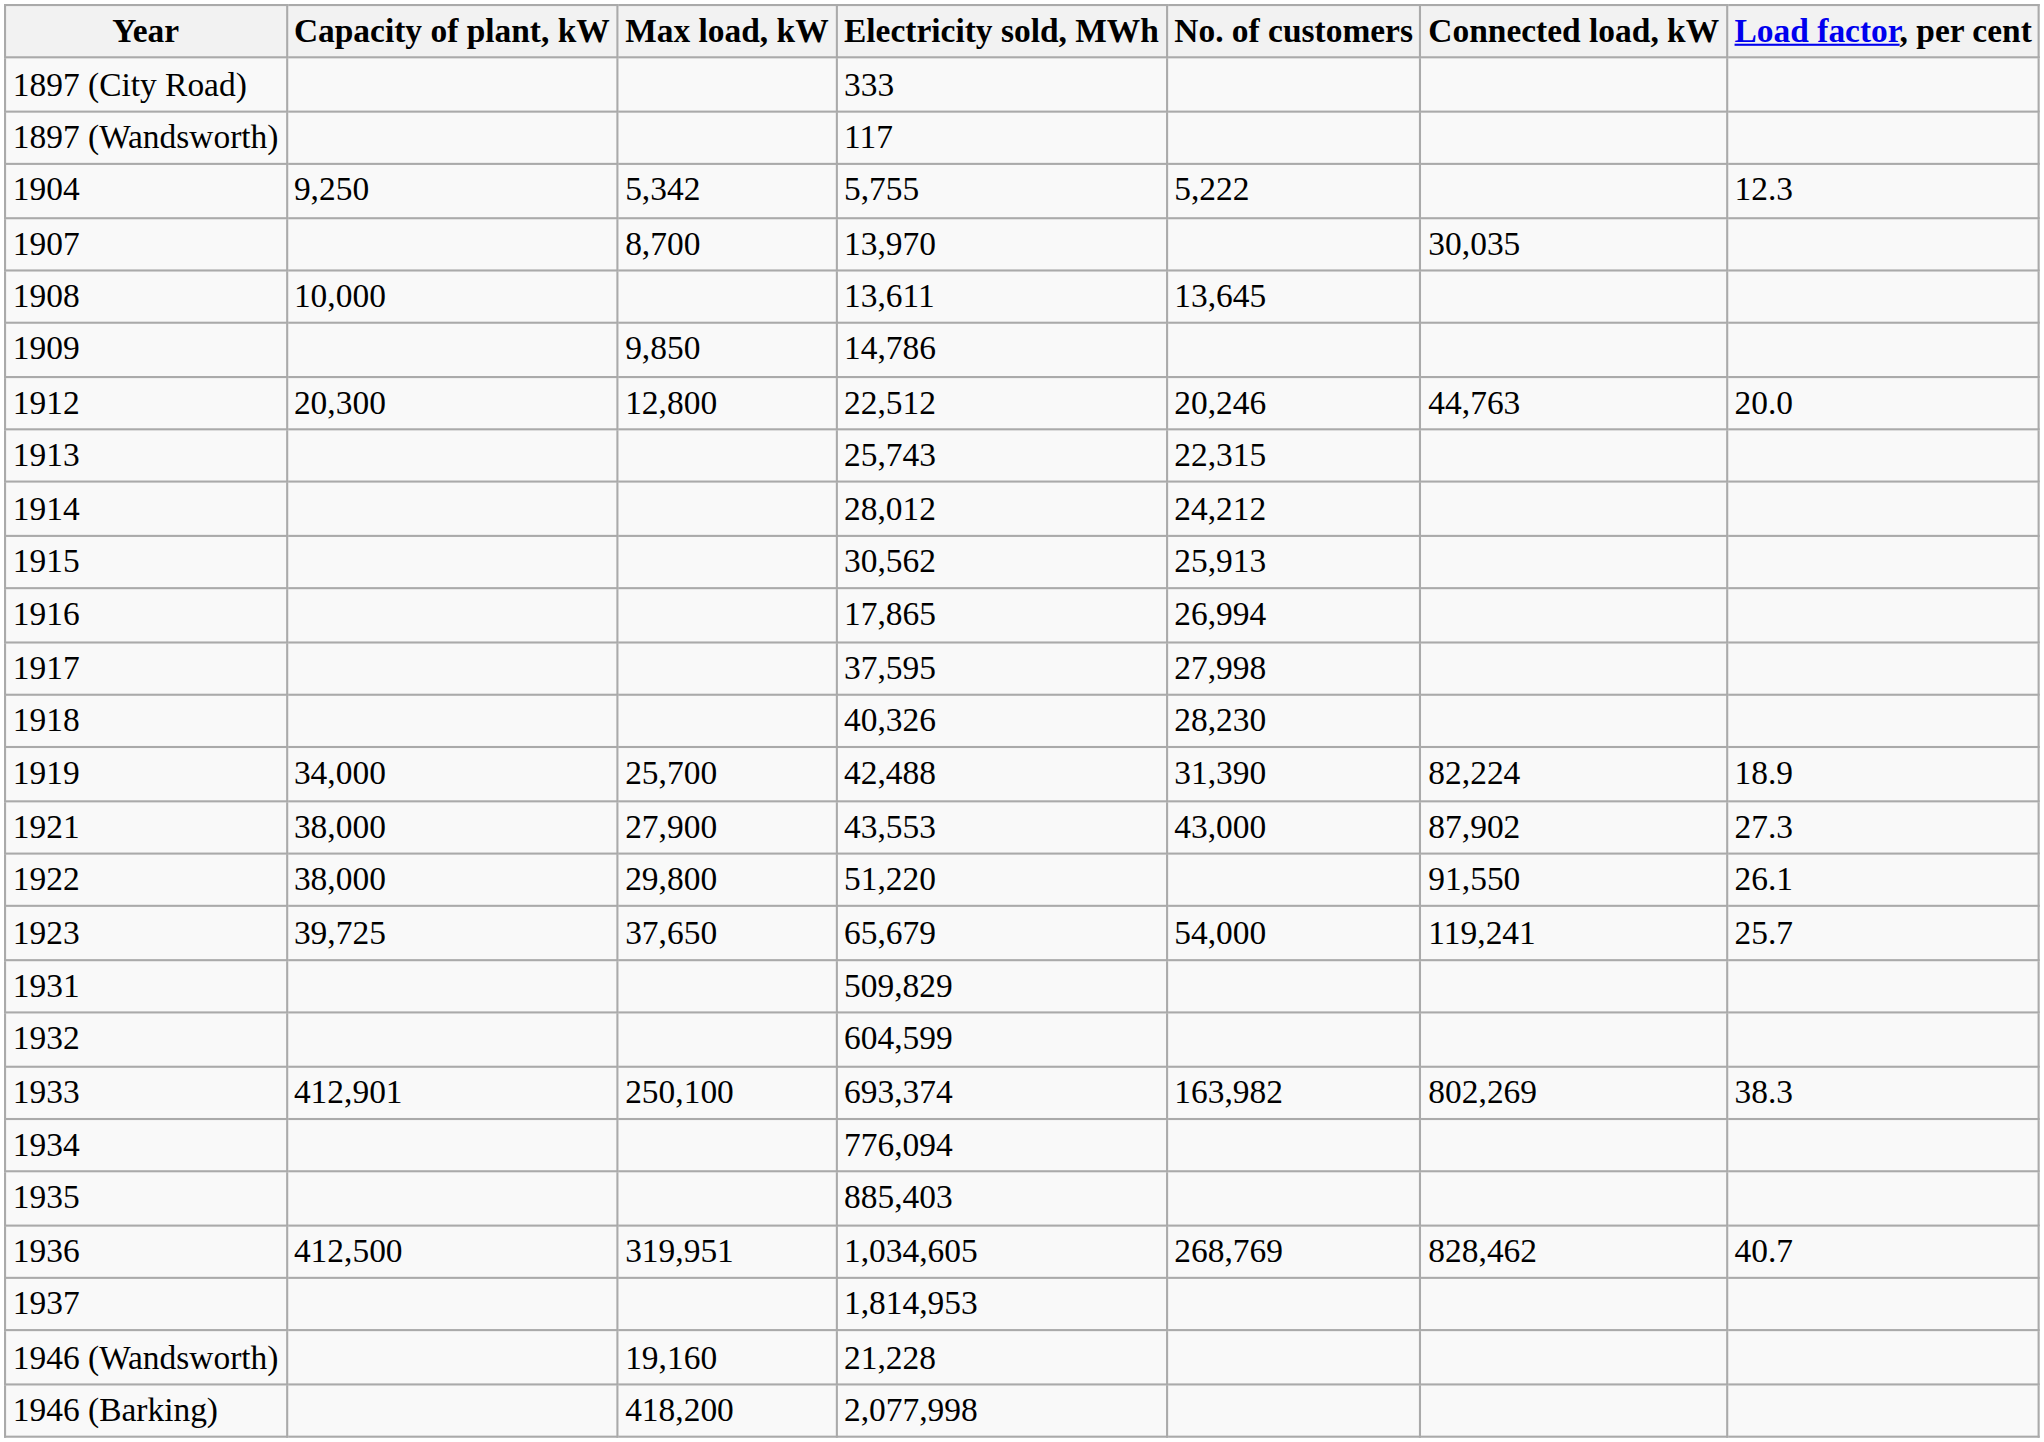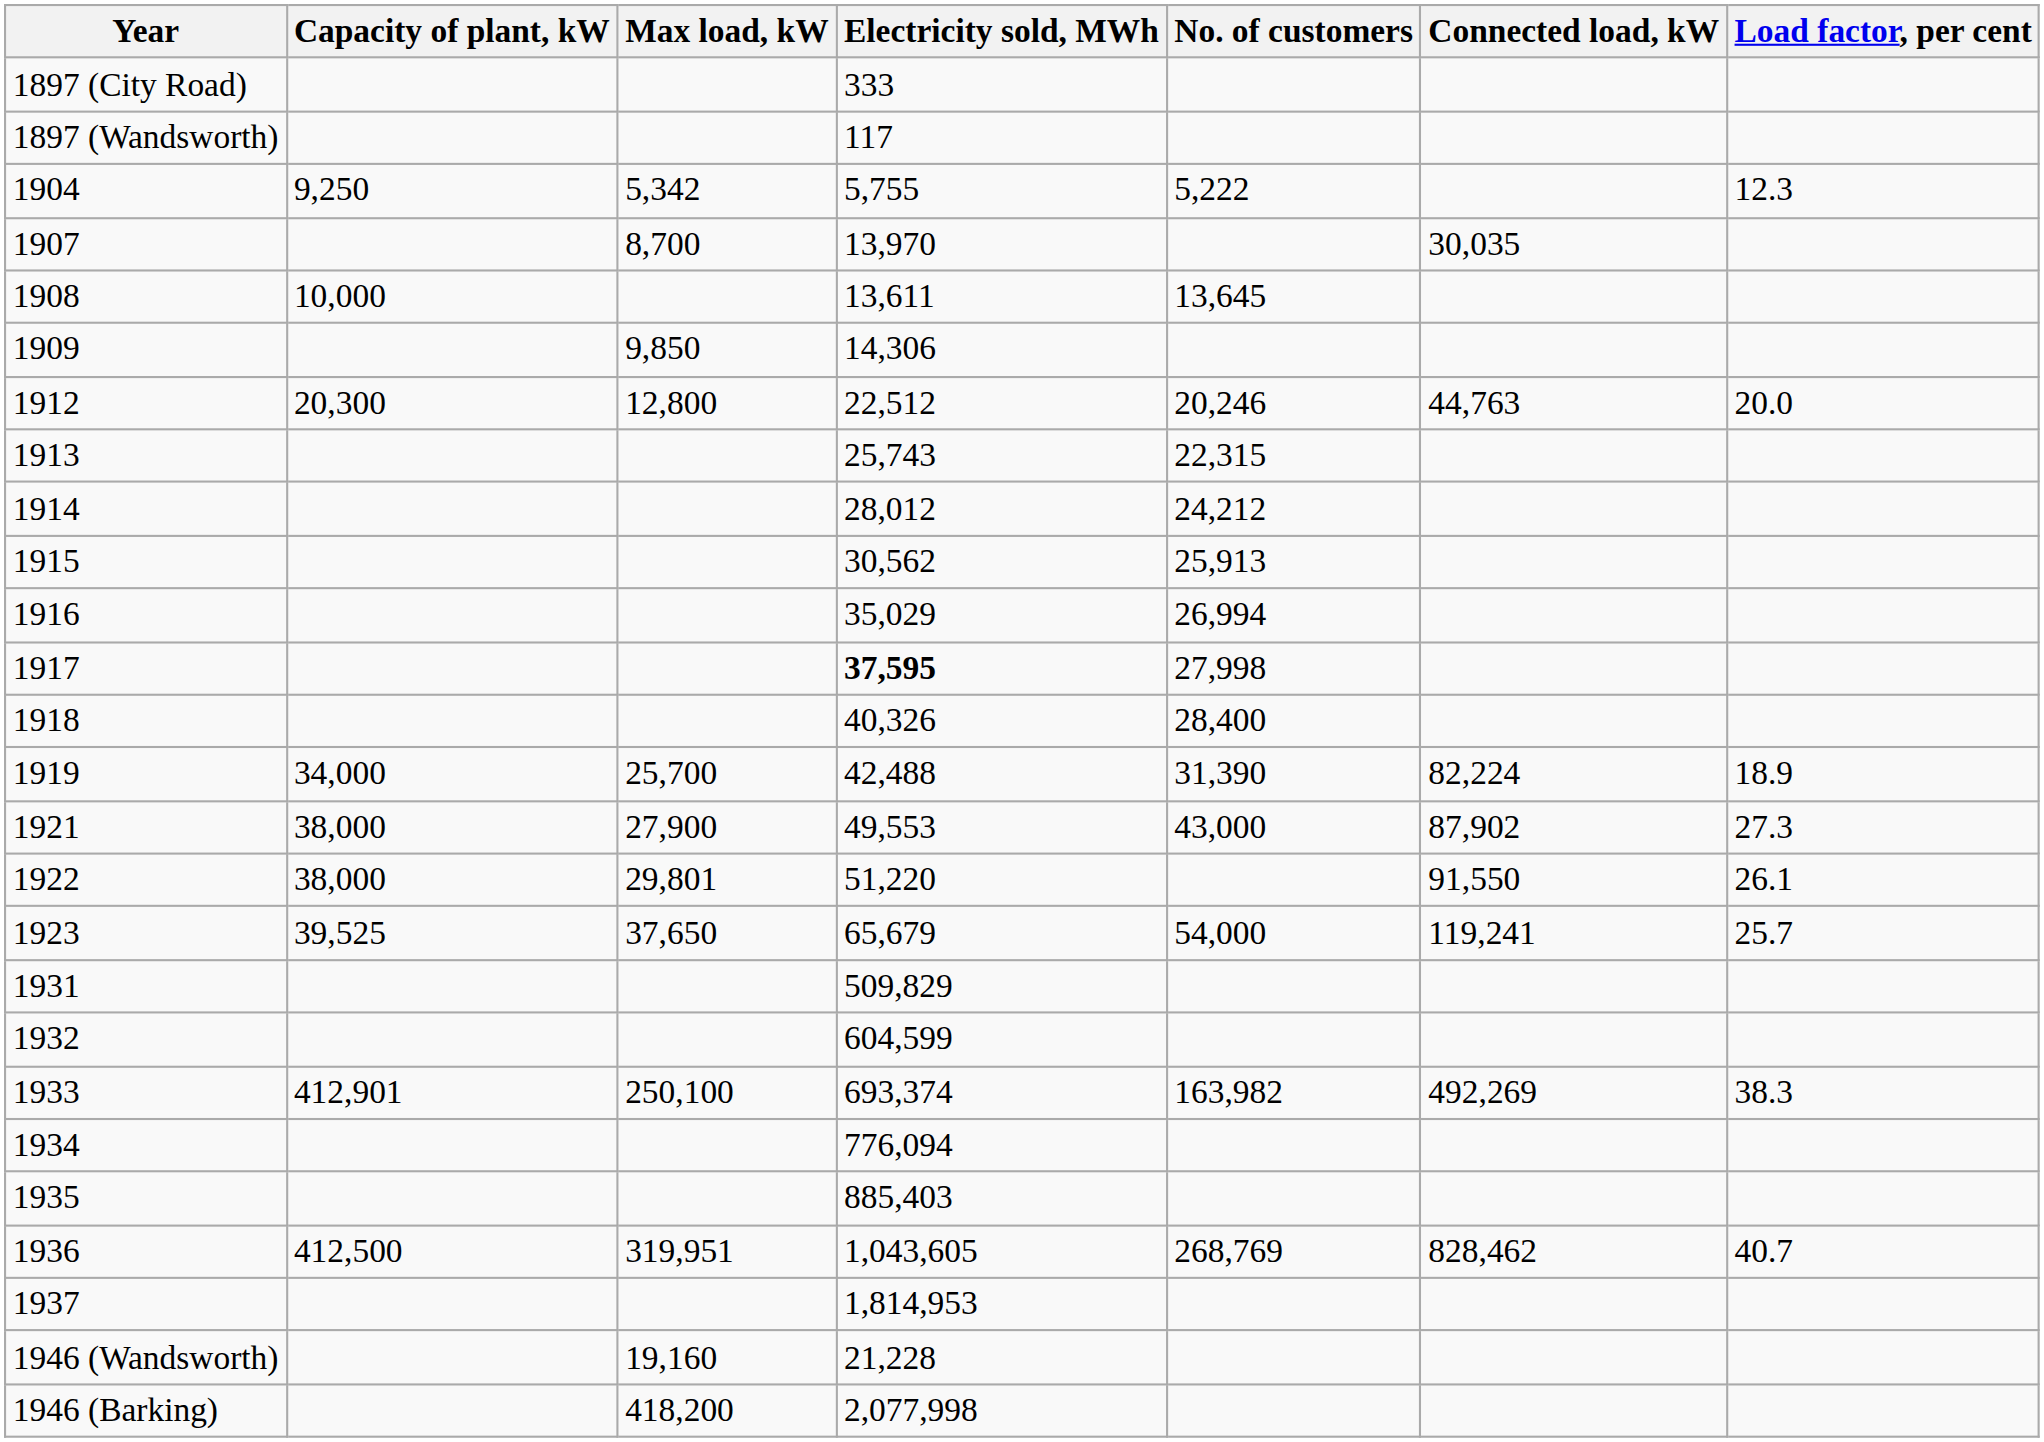 <table class="wikitable">
 <tr>
 <th>Year</th>
 <th>Capacity of plant, kW</th>
 <th>Max load, kW</th>
 <th>Electricity sold, MWh</th>
 <th>No. of customers</th>
 <th>Connected load, kW</th>
 <th><a href='#'>Load factor</a>, per cent</th>
 </tr>
 <tr>
 <td>1897 (City Road)</td>
 <td></td>
 <td></td>
 <td>333</td>
 <td></td>
 <td></td>
 <td></td>
 </tr>
 <tr>
 <td>1897 (Wandsworth)</td>
 <td></td>
 <td></td>
 <td>117</td>
 <td></td>
 <td></td>
 <td></td>
 </tr>
 <tr>
 <td>1904</td>
 <td>9,250</td>
 <td>5,342</td>
 <td>5,755</td>
 <td>5,222</td>
 <td></td>
 <td>12.3</td>
 </tr>
 <tr>
 <td>1907</td>
 <td></td>
 <td>8,700</td>
 <td>13,970</td>
 <td></td>
 <td>30,035</td>
 <td></td>
 </tr>
 <tr>
 <td>1908</td>
 <td>10,000</td>
 <td></td>
 <td>13,611</td>
 <td>13,645</td>
 <td></td>
 <td></td>
 </tr>
 <tr>
 <td>1909</td>
 <td></td>
 <td>9,850</td>
-<td>14,786</td>
+<td>14,306</td>
 <td></td>
 <td></td>
 <td></td>
 </tr>
 <tr>
 <td>1912</td>
 <td>20,300</td>
 <td>12,800</td>
 <td>22,512</td>
 <td>20,246</td>
 <td>44,763</td>
 <td>20.0</td>
 </tr>
 <tr>
 <td>1913</td>
 <td></td>
 <td></td>
 <td>25,743</td>
 <td>22,315</td>
 <td></td>
 <td></td>
 </tr>
 <tr>
 <td>1914</td>
 <td></td>
 <td></td>
 <td>28,012</td>
 <td>24,212</td>
 <td></td>
 <td></td>
 </tr>
 <tr>
 <td>1915</td>
 <td></td>
 <td></td>
 <td>30,562</td>
 <td>25,913</td>
 <td></td>
 <td></td>
 </tr>
 <tr>
 <td>1916</td>
 <td></td>
 <td></td>
-<td>17,865</td>
+<td>35,029</td>
 <td>26,994</td>
 <td></td>
 <td></td>
 </tr>
 <tr>
 <td>1917</td>
 <td></td>
 <td></td>
-<td>37,595</td>
+<td><strong>37,595</strong></td>
 <td>27,998</td>
 <td></td>
 <td></td>
 </tr>
 <tr>
 <td>1918</td>
 <td></td>
 <td></td>
 <td>40,326</td>
-<td>28,230</td>
+<td>28,400</td>
 <td></td>
 <td></td>
 </tr>
 <tr>
 <td>1919</td>
 <td>34,000</td>
 <td>25,700</td>
 <td>42,488</td>
 <td>31,390</td>
 <td>82,224</td>
 <td>18.9</td>
 </tr>
 <tr>
 <td>1921</td>
 <td>38,000</td>
 <td>27,900</td>
-<td>43,553</td>
+<td>49,553</td>
 <td>43,000</td>
 <td>87,902</td>
 <td>27.3</td>
 </tr>
 <tr>
 <td>1922</td>
 <td>38,000</td>
-<td>29,800</td>
+<td>29,801</td>
 <td>51,220</td>
 <td></td>
 <td>91,550</td>
 <td>26.1</td>
 </tr>
 <tr>
 <td>1923</td>
-<td>39,725</td>
+<td>39,525</td>
 <td>37,650</td>
 <td>65,679</td>
 <td>54,000</td>
 <td>119,241</td>
 <td>25.7</td>
 </tr>
 <tr>
 <td>1931</td>
 <td></td>
 <td></td>
 <td>509,829</td>
 <td></td>
 <td></td>
 <td></td>
 </tr>
 <tr>
 <td>1932</td>
 <td></td>
 <td></td>
 <td>604,599</td>
 <td></td>
 <td></td>
 <td></td>
 </tr>
 <tr>
 <td>1933</td>
 <td>412,901</td>
 <td>250,100</td>
 <td>693,374</td>
 <td>163,982</td>
-<td>802,269</td>
+<td>492,269</td>
 <td>38.3</td>
 </tr>
 <tr>
 <td>1934</td>
 <td></td>
 <td></td>
 <td>776,094</td>
 <td></td>
 <td></td>
 <td></td>
 </tr>
 <tr>
 <td>1935</td>
 <td></td>
 <td></td>
 <td>885,403</td>
 <td></td>
 <td></td>
 <td></td>
 </tr>
 <tr>
 <td>1936</td>
 <td>412,500</td>
 <td>319,951</td>
-<td>1,034,605</td>
+<td>1,043,605</td>
 <td>268,769</td>
 <td>828,462</td>
 <td>40.7</td>
 </tr>
 <tr>
 <td>1937</td>
 <td></td>
 <td></td>
 <td>1,814,953</td>
 <td></td>
 <td></td>
 <td></td>
 </tr>
 <tr>
 <td>1946 (Wandsworth)</td>
 <td></td>
 <td>19,160</td>
 <td>21,228</td>
 <td></td>
 <td></td>
 <td></td>
 </tr>
 <tr>
 <td>1946 (Barking)</td>
 <td></td>
 <td>418,200</td>
 <td>2,077,998</td>
 <td></td>
 <td></td>
 <td></td>
 </tr>
 </table>
